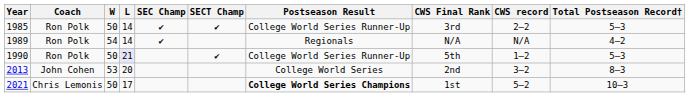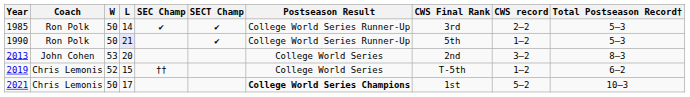 <table class="wikitable sortable" style="text-align:center">
 <tr>
 <th>Year</th>
 <th>Coach</th>
 <th>W</th>
 <th>L</th>
 <th>SEC Champ</th>
 <th>SECT Champ</th>
 <th>Postseason Result</th>
 <th>CWS Final Rank</th>
 <th>CWS record</th>
 <th>Total Postseason Record†</th>
 </tr>
 <tr>
 <td>1985</td>
 <td>Ron Polk</td>
 <td>50</td>
 <td>14</td>
 <td>✔</td>
 <td>✔</td>
 <td>College World Series Runner-Up</td>
 <td>3rd</td>
 <td>2–2</td>
 <td>5–3</td>
 </tr>
 <tr>
-<td>1989</td>
-<td>Ron Polk</td>
-<td>54</td>
-<td>14</td>
-<td>✔</td>
-<td></td>
-<td>Regionals</td>
-<td>N/A</td>
-<td>N/A</td>
-<td>4–2</td>
-</tr>
-<tr>
 <td>1990</td>
 <td>Ron Polk</td>
 <td>50</td>
 <td style="background: lavender;">21</td>
 <td></td>
 <td>✔</td>
 <td>College World Series Runner-Up</td>
 <td>5th</td>
 <td>1–2</td>
 <td>5–3</td>
 </tr>
 <tr>
 <td><a href='#'>2013</a></td>
 <td>John Cohen</td>
 <td>53</td>
 <td>20</td>
 <td></td>
 <td></td>
 <td>College World Series</td>
 <td>2nd</td>
 <td>3–2</td>
 <td>8–3</td>
 </tr>
 <tr>
+<td><a href='#'>2019</a></td>
+<td>Chris Lemonis</td>
+<td>52</td>
+<td>15</td>
+<td>††</td>
+<td></td>
+<td>College World Series</td>
+<td>T-5th</td>
+<td>1–2</td>
+<td>6–2</td>
+</tr>
+<tr>
 <td><a href='#'>2021</a></td>
 <td>Chris Lemonis</td>
 <td>50</td>
 <td>17</td>
 <td></td>
 <td></td>
 <td><strong> College World Series Champions </strong></td>
 <td>1st</td>
 <td>5–2</td>
 <td>10–3</td>
 </tr>
 </table>
